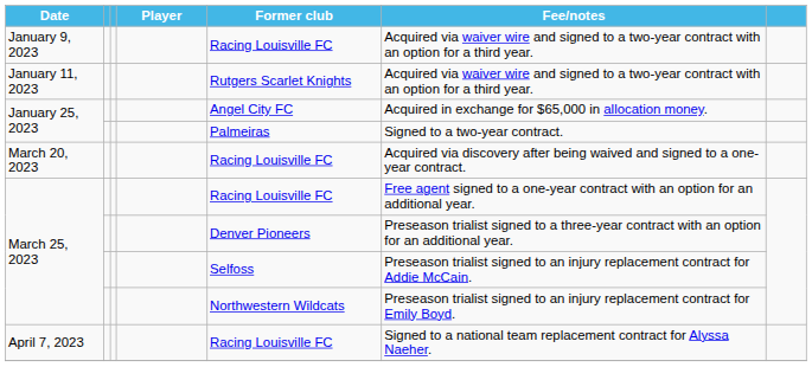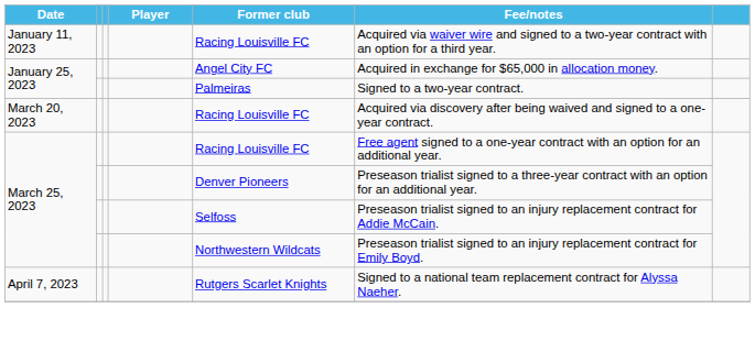 <table class="wikitable sortable">
 <tr>
 <th style="background:#42b7e6; color:#fff; width:110px;" data-sort-type="date" scope="col">Date</th>
 <th style="background:#42b7e6; color:#fff;" scope="col"></th>
 <th style="background:#42b7e6; color:#fff;" scope="col"></th>
 <th style="background:#42b7e6; color:#fff; width:100px;" scope="col">Player</th>
 <th style="background:#42b7e6; color:#fff; width:200px;" scope="col">Former club</th>
 <th style="background:#42b7e6; color:#fff; width:450px;" scope="col">Fee/notes</th>
 <th style="background:#42b7e6; color:#fff; width:40px;" scope="col"></th>
 </tr>
 <tr>
-<td>January 9, 2023</td>
+<td>January 11, 2023</td>
 <td></td>
 <td></td>
 <td></td>
 <td> <a href='#'>Racing Louisville FC</a></td>
-<td>Acquired via <a href='#'>waiver wire</a> and signed to a two-year contract with an option for a third year.</td>
-<td></td>
-</tr>
-<tr>
-<td>January 11, 2023</td>
-<td></td>
-<td></td>
-<td></td>
-<td> <a href='#'>Rutgers Scarlet Knights</a></td>
 <td>Acquired via <a href='#'>waiver wire</a> and signed to a two-year contract with an option for a third year.</td>
 <td></td>
 </tr>
 <tr>
 <td rowspan=2>January 25, 2023</td>
 <td></td>
 <td></td>
 <td></td>
 <td> <a href='#'>Angel City FC</a></td>
 <td>Acquired in exchange for $65,000 in <a href='#'>allocation money</a>.</td>
 <td></td>
 </tr>
 <tr>
 <td></td>
 <td></td>
 <td></td>
 <td> <a href='#'>Palmeiras</a></td>
 <td>Signed to a two-year contract.</td>
 <td></td>
 </tr>
 <tr>
 <td>March 20, 2023</td>
 <td></td>
 <td></td>
 <td></td>
 <td> <a href='#'>Racing Louisville FC</a></td>
 <td>Acquired via discovery after being waived and signed to a one-year contract.</td>
 <td></td>
 </tr>
 <tr>
 <td rowspan=4>March 25, 2023</td>
 <td></td>
 <td></td>
 <td></td>
 <td> <a href='#'>Racing Louisville FC</a></td>
 <td><a href='#'>Free agent</a> signed to a one-year contract with an option for an additional year.</td>
 <td rowspan=4></td>
 </tr>
 <tr>
 <td></td>
 <td></td>
 <td></td>
 <td> <a href='#'>Denver Pioneers</a></td>
 <td>Preseason trialist signed to a three-year contract with an option for an additional year.</td>
 </tr>
 <tr>
 <td></td>
 <td></td>
 <td></td>
 <td> <a href='#'>Selfoss</a></td>
 <td>Preseason trialist signed to an injury replacement contract for <a href='#'>Addie McCain</a>.</td>
 </tr>
 <tr>
 <td></td>
 <td></td>
 <td></td>
 <td> <a href='#'>Northwestern Wildcats</a></td>
 <td>Preseason trialist signed to an injury replacement contract for <a href='#'>Emily Boyd</a>.</td>
 </tr>
 <tr>
 <td>April 7, 2023</td>
 <td></td>
 <td></td>
 <td></td>
-<td> <a href='#'>Racing Louisville FC</a></td>
+<td> <a href='#'>Rutgers Scarlet Knights</a></td>
 <td>Signed to a national team replacement contract for <a href='#'>Alyssa Naeher</a>.</td>
 <td></td>
 </tr>
 <tr>
 </tr>
 </table>
